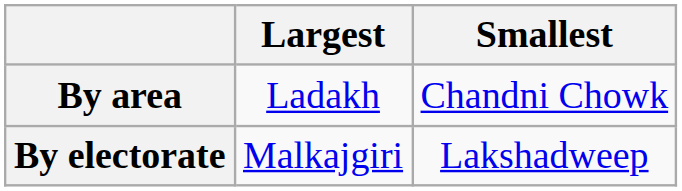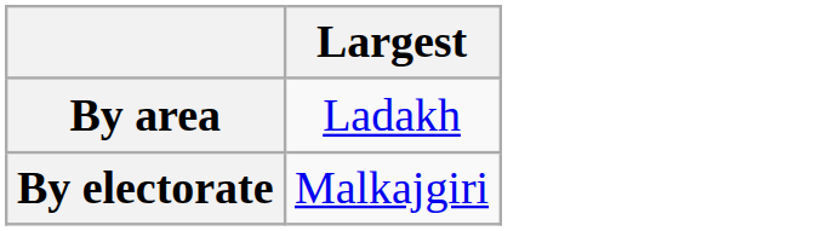 <table class="wikitable" style="text-align:center;">
 <tr>
 <th></th>
 <th scope=col>Largest</th>
-<th scope=col>Smallest</th>
 </tr>
 <tr>
 <th scope=row>By area</th>
 <td><a href='#'>Ladakh</a></td>
-<td><a href='#'>Chandni Chowk</a></td>
 </tr>
 <tr>
 <th scope=row>By electorate</th>
 <td><a href='#'>Malkajgiri</a></td>
-<td><a href='#'>Lakshadweep</a></td>
 </tr>
 </table>
